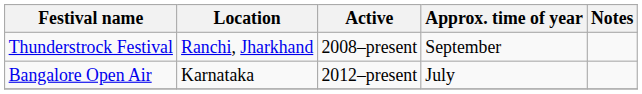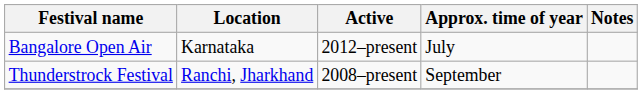 <table class="wikitable sortable">
 <tr>
 <th>Festival name</th>
 <th class="unsortable">Location</th>
 <th>Active</th>
 <th class="wikitable sortable">Approx. time of year</th>
 <th class="unsortable">Notes</th>
 </tr>
 <tr>
+<td><a href='#'>Bangalore Open Air</a></td>
+<td>Karnataka</td>
+<td>2012–present</td>
+<td>July</td>
+<td></td>
+</tr>
+<tr>
 <td><a href='#'>Thunderstrock Festival</a></td>
 <td><a href='#'>Ranchi</a>, <a href='#'>Jharkhand</a></td>
 <td>2008–present</td>
 <td>September</td>
 <td></td>
 </tr>
 <tr>
-<td><a href='#'>Bangalore Open Air</a></td>
-<td>Karnataka</td>
-<td>2012–present</td>
-<td>July</td>
-<td></td>
-</tr>
-<tr>
 </tr>
 </table>
